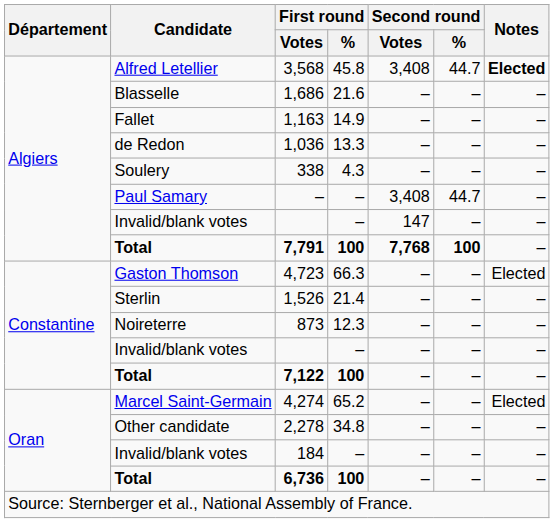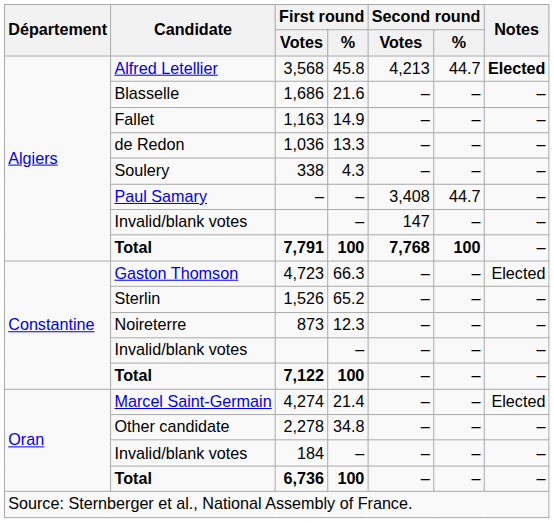 <table class=wikitable style=text-align:right>
 <tr>
 <th rowspan=2>Département</th>
 <th rowspan=2>Candidate</th>
 <th colspan=2>First round</th>
 <th colspan=2>Second round</th>
 <th rowspan=2>Notes</th>
 </tr>
 <tr>
 <th>Votes</th>
 <th>%</th>
 <th>Votes</th>
 <th>%</th>
 </tr>
 <tr>
 <td rowspan=8 align=left><a href='#'>Algiers</a></td>
 <td align=left><a href='#'>Alfred Letellier</a></td>
 <td>3,568</td>
 <td>45.8</td>
-<td>3,408</td>
+<td>4,213</td>
 <td>44.7</td>
 <td><strong>Elected</strong></td>
 </tr>
 <tr>
 <td align=left>Blasselle</td>
 <td>1,686</td>
 <td>21.6</td>
 <td>–</td>
 <td>–</td>
 <td>–</td>
 </tr>
 <tr>
 <td align=left>Fallet</td>
 <td>1,163</td>
 <td>14.9</td>
 <td>–</td>
 <td>–</td>
 <td>–</td>
 </tr>
 <tr>
 <td align=left>de Redon</td>
 <td>1,036</td>
 <td>13.3</td>
 <td>–</td>
 <td>–</td>
 <td>–</td>
 </tr>
 <tr>
 <td align=left>Soulery</td>
 <td>338</td>
 <td>4.3</td>
 <td>–</td>
 <td>–</td>
 <td>–</td>
 </tr>
 <tr>
 <td align=left><a href='#'>Paul Samary</a></td>
 <td>–</td>
 <td>–</td>
 <td>3,408</td>
 <td>44.7</td>
 <td>–</td>
 </tr>
 <tr>
 <td align=left>Invalid/blank votes</td>
 <td></td>
 <td>–</td>
 <td>147</td>
 <td>–</td>
 <td>–</td>
 </tr>
 <tr>
 <td align=left><strong>Total</strong></td>
 <td><strong>7,791</strong></td>
 <td><strong>100</strong></td>
 <td><strong>7,768</strong></td>
 <td><strong>100</strong></td>
 <td>–</td>
 </tr>
 <tr>
 <td rowspan=5 align=left><a href='#'>Constantine</a></td>
 <td align=left><a href='#'>Gaston Thomson</a></td>
 <td>4,723</td>
 <td>66.3</td>
 <td>–</td>
 <td>–</td>
 <td>Elected</td>
 </tr>
 <tr>
 <td align=left>Sterlin</td>
 <td>1,526</td>
-<td>21.4</td>
+<td>65.2</td>
 <td>–</td>
 <td>–</td>
 <td>–</td>
 </tr>
 <tr>
 <td align=left>Noireterre</td>
 <td>873</td>
 <td>12.3</td>
 <td>–</td>
 <td>–</td>
 <td>–</td>
 </tr>
 <tr>
 <td align=left>Invalid/blank votes</td>
 <td></td>
 <td>–</td>
 <td>–</td>
 <td>–</td>
 <td>–</td>
 </tr>
 <tr>
 <td align=left><strong>Total</strong></td>
 <td><strong>7,122</strong></td>
 <td><strong>100</strong></td>
 <td>–</td>
 <td>–</td>
 <td>–</td>
 </tr>
 <tr>
 <td align=left rowspan=4><a href='#'>Oran</a></td>
 <td align=left><a href='#'>Marcel Saint-Germain</a></td>
 <td>4,274</td>
-<td>65.2</td>
+<td>21.4</td>
 <td>–</td>
 <td>–</td>
 <td>Elected</td>
 </tr>
 <tr>
 <td align=left>Other candidate</td>
 <td>2,278</td>
 <td>34.8</td>
 <td>–</td>
 <td>–</td>
 <td>–</td>
 </tr>
 <tr>
 <td align=left>Invalid/blank votes</td>
 <td>184</td>
 <td>–</td>
 <td>–</td>
 <td>–</td>
 <td>–</td>
 </tr>
 <tr>
 <td align=left><strong>Total</strong></td>
 <td><strong>6,736</strong></td>
 <td><strong>100</strong></td>
 <td>–</td>
 <td>–</td>
 <td>–</td>
 </tr>
 <tr>
 <td align=left colspan=7>Source: Sternberger et al., National Assembly of France.</td>
 </tr>
 </table>
